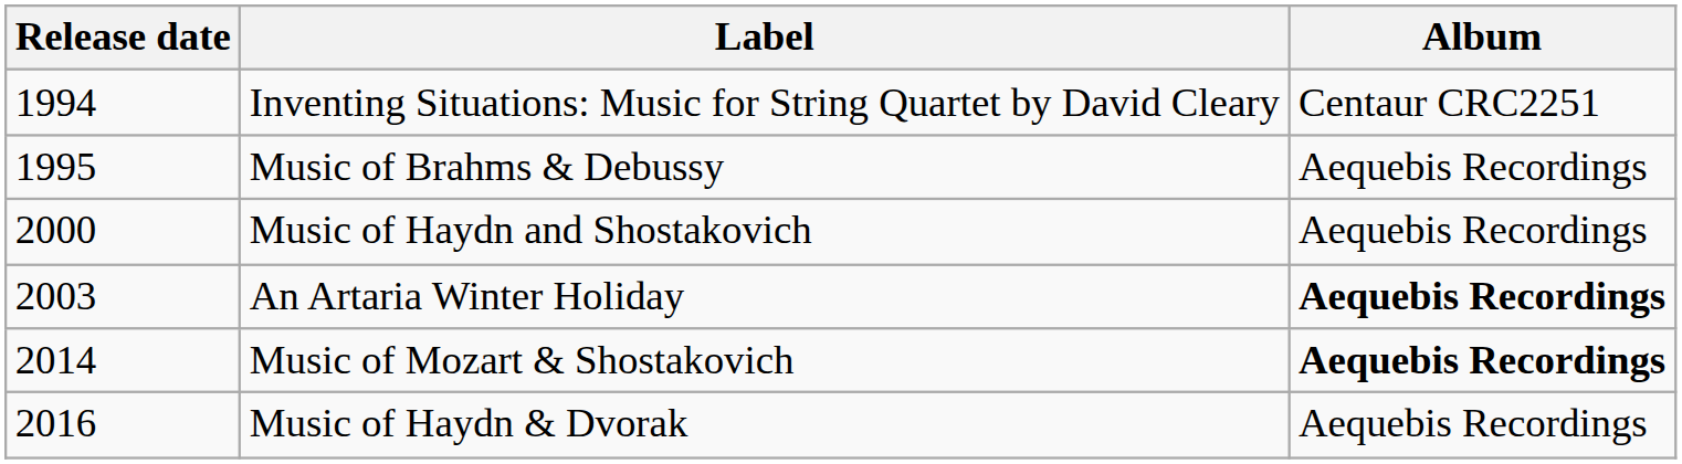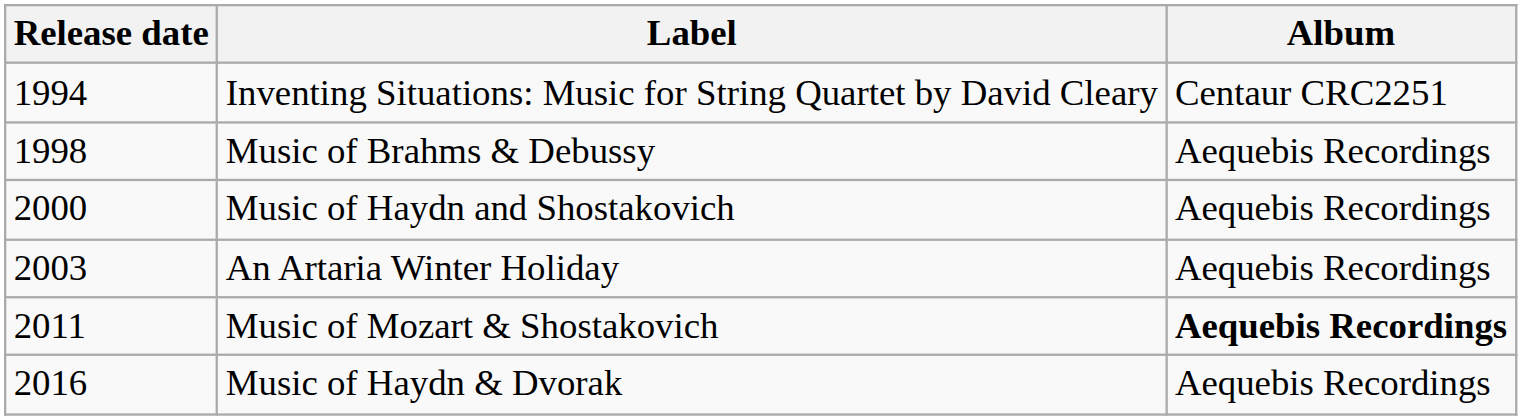 <table class="wikitable">
 <tr>
 <th>Release date</th>
 <th>Label</th>
 <th>Album</th>
 </tr>
 <tr>
 <td>1994</td>
 <td>Inventing Situations: Music for String Quartet by David Cleary</td>
 <td>Centaur CRC2251</td>
 </tr>
 <tr>
-<td>1995</td>
+<td>1998</td>
 <td>Music of Brahms & Debussy</td>
 <td>Aequebis Recordings</td>
 </tr>
 <tr>
 <td>2000</td>
 <td>Music of Haydn and Shostakovich</td>
 <td>Aequebis Recordings</td>
 </tr>
 <tr>
 <td>2003</td>
 <td>An Artaria Winter Holiday</td>
-<td><strong>Aequebis Recordings</strong></td>
+<td>Aequebis Recordings</td>
 </tr>
 <tr>
-<td>2014</td>
+<td>2011</td>
 <td>Music of Mozart & Shostakovich</td>
 <td><strong>Aequebis Recordings</strong></td>
 </tr>
 <tr>
 <td>2016</td>
 <td>Music of Haydn & Dvorak</td>
 <td>Aequebis Recordings</td>
 </tr>
 </table>
